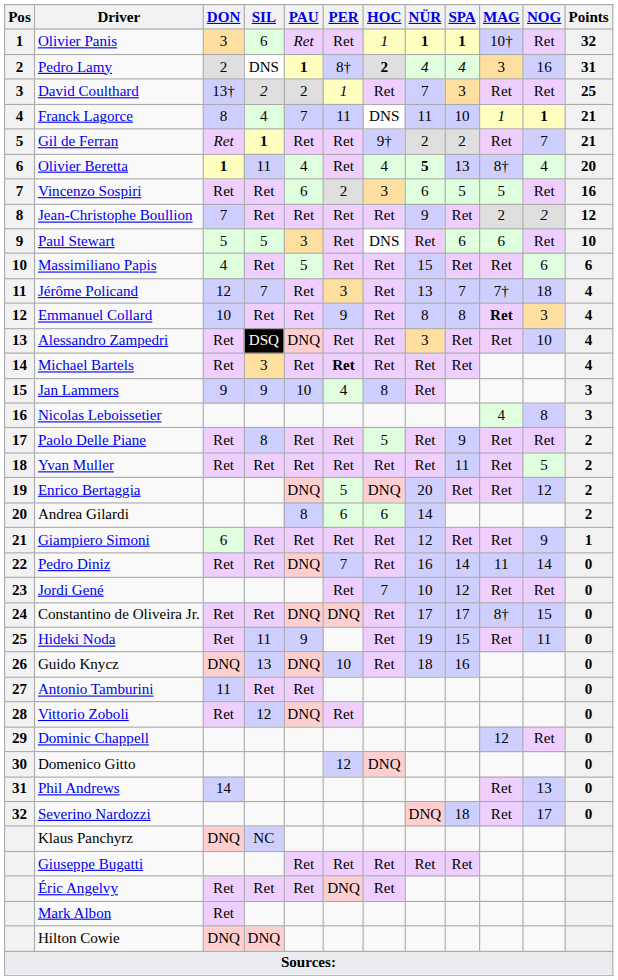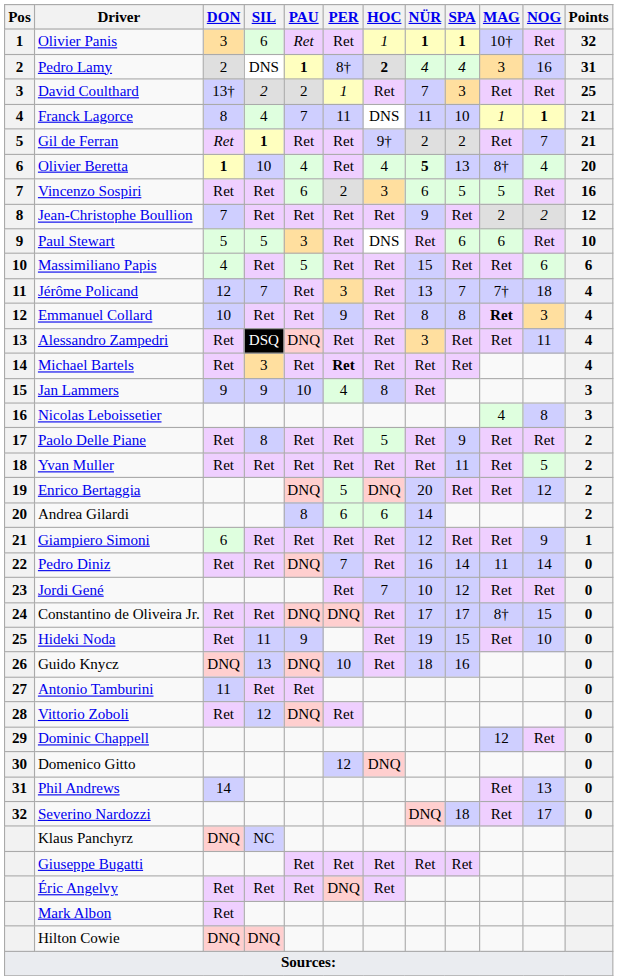 <table class="wikitable" style="font-size: 85%; text-align:center">
 <tr align="center" style="background:#CCCCCC;">
 <th>Pos</th>
 <th>Driver</th>
 <th><a href='#'>DON</a><br></th>
 <th><a href='#'>SIL</a><br></th>
 <th><a href='#'>PAU</a><br></th>
 <th><a href='#'>PER</a><br></th>
 <th><a href='#'>HOC</a><br></th>
 <th><a href='#'>NÜR</a><br></th>
 <th><a href='#'>SPA</a><br></th>
 <th><a href='#'>MAG</a><br></th>
 <th><a href='#'>NOG</a><br></th>
 <th>Points</th>
 </tr>
 <tr>
 <th>1</th>
 <td align="left"> <a href='#'>Olivier Panis</a></td>
 <td style="background:#FFDF9F;">3</td>
 <td style="background:#DFFFDF;">6</td>
 <td style="background:#EFCFFF;"><em>Ret</em></td>
 <td style="background:#EFCFFF;">Ret</td>
 <td style="background:#FFFFBF;"><em>1</em></td>
 <td style="background:#FFFFBF;"><strong>1</strong></td>
 <td style="background:#FFFFBF;"><strong>1</strong></td>
 <td style="background:#CFCFFF;">10†</td>
 <td style="background:#EFCFFF;">Ret</td>
 <th>32</th>
 </tr>
 <tr>
 <th>2</th>
 <td align="left"> <a href='#'>Pedro Lamy</a></td>
 <td style="background:#DFDFDF;">2</td>
 <td style="background:#FFFFFF;">DNS</td>
 <td style="background:#FFFFBF;"><strong>1</strong></td>
 <td style="background:#CFCFFF;">8†</td>
 <td style="background:#DFDFDF;"><strong>2</strong></td>
 <td style="background:#DFFFDF;"><em>4</em></td>
 <td style="background:#DFFFDF;"><em>4</em></td>
 <td style="background:#FFDF9F;">3</td>
 <td style="background:#CFCFFF;">16</td>
 <th>31</th>
 </tr>
 <tr>
 <th>3</th>
 <td align="left"> <a href='#'>David Coulthard</a></td>
 <td style="background:#CFCFFF;">13†</td>
 <td style="background:#DFDFDF;"><em>2</em></td>
 <td style="background:#DFDFDF;">2</td>
 <td style="background:#FFFFBF;"><em>1</em></td>
 <td style="background:#EFCFFF;">Ret</td>
 <td style="background:#CFCFFF;">7</td>
 <td style="background:#FFDF9F;">3</td>
 <td style="background:#EFCFFF;">Ret</td>
 <td style="background:#EFCFFF;">Ret</td>
 <th>25</th>
 </tr>
 <tr>
 <th>4</th>
 <td align="left"> <a href='#'>Franck Lagorce</a></td>
 <td style="background:#CFCFFF;">8</td>
 <td style="background:#DFFFDF;">4</td>
 <td style="background:#CFCFFF;">7</td>
 <td style="background:#CFCFFF;">11</td>
 <td style="background:#FFFFFF;">DNS</td>
 <td style="background:#CFCFFF;">11</td>
 <td style="background:#CFCFFF;">10</td>
 <td style="background:#FFFFBF;"><em>1</em></td>
 <td style="background:#FFFFBF;"><strong>1</strong></td>
 <th>21</th>
 </tr>
 <tr>
 <th>5</th>
 <td align="left"> <a href='#'>Gil de Ferran</a></td>
 <td style="background:#EFCFFF;"><em>Ret</em></td>
 <td style="background:#FFFFBF;"><strong>1</strong></td>
 <td style="background:#EFCFFF;">Ret</td>
 <td style="background:#EFCFFF;">Ret</td>
 <td style="background:#CFCFFF;">9†</td>
 <td style="background:#DFDFDF;">2</td>
 <td style="background:#DFDFDF;">2</td>
 <td style="background:#EFCFFF;">Ret</td>
 <td style="background:#CFCFFF;">7</td>
 <th>21</th>
 </tr>
 <tr>
 <th>6</th>
 <td align="left"> <a href='#'>Olivier Beretta</a></td>
 <td style="background:#FFFFBF;"><strong>1</strong></td>
-<td style="background:#CFCFFF;">11</td>
+<td style="background:#CFCFFF;">10</td>
 <td style="background:#DFFFDF;">4</td>
 <td style="background:#EFCFFF;">Ret</td>
 <td style="background:#DFFFDF;">4</td>
 <td style="background:#DFFFDF;"><strong>5</strong></td>
 <td style="background:#CFCFFF;">13</td>
 <td style="background:#CFCFFF;">8†</td>
 <td style="background:#DFFFDF;">4</td>
 <th>20</th>
 </tr>
 <tr>
 <th>7</th>
 <td align="left"> <a href='#'>Vincenzo Sospiri</a></td>
 <td style="background:#EFCFFF;">Ret</td>
 <td style="background:#EFCFFF;">Ret</td>
 <td style="background:#DFFFDF;">6</td>
 <td style="background:#DFDFDF;">2</td>
 <td style="background:#FFDF9F;">3</td>
 <td style="background:#DFFFDF;">6</td>
 <td style="background:#DFFFDF;">5</td>
 <td style="background:#DFFFDF;">5</td>
 <td style="background:#EFCFFF;">Ret</td>
 <th>16</th>
 </tr>
 <tr>
 <th>8</th>
 <td align="left"> <a href='#'>Jean-Christophe Boullion</a></td>
 <td style="background:#CFCFFF;">7</td>
 <td style="background:#EFCFFF;">Ret</td>
 <td style="background:#EFCFFF;">Ret</td>
 <td style="background:#EFCFFF;">Ret</td>
 <td style="background:#EFCFFF;">Ret</td>
 <td style="background:#CFCFFF;">9</td>
 <td style="background:#EFCFFF;">Ret</td>
 <td style="background:#DFDFDF;">2</td>
 <td style="background:#DFDFDF;"><em>2</em></td>
 <th>12</th>
 </tr>
 <tr>
 <th>9</th>
 <td align="left"> <a href='#'>Paul Stewart</a></td>
 <td style="background:#DFFFDF;">5</td>
 <td style="background:#DFFFDF;">5</td>
 <td style="background:#FFDF9F;">3</td>
 <td style="background:#EFCFFF;">Ret</td>
 <td style="background:#FFFFFF;">DNS</td>
 <td style="background:#EFCFFF;">Ret</td>
 <td style="background:#DFFFDF;">6</td>
 <td style="background:#DFFFDF;">6</td>
 <td style="background:#EFCFFF;">Ret</td>
 <th>10</th>
 </tr>
 <tr>
 <th>10</th>
 <td align="left"> <a href='#'>Massimiliano Papis</a></td>
 <td style="background:#DFFFDF;">4</td>
 <td style="background:#EFCFFF;">Ret</td>
 <td style="background:#DFFFDF;">5</td>
 <td style="background:#EFCFFF;">Ret</td>
 <td style="background:#EFCFFF;">Ret</td>
 <td style="background:#CFCFFF;">15</td>
 <td style="background:#EFCFFF;">Ret</td>
 <td style="background:#EFCFFF;">Ret</td>
 <td style="background:#DFFFDF;">6</td>
 <th>6</th>
 </tr>
 <tr>
 <th>11</th>
 <td align="left"> <a href='#'>Jérôme Policand</a></td>
 <td style="background:#CFCFFF;">12</td>
 <td style="background:#CFCFFF;">7</td>
 <td style="background:#EFCFFF;">Ret</td>
 <td style="background:#FFDF9F;">3</td>
 <td style="background:#EFCFFF;">Ret</td>
 <td style="background:#CFCFFF;">13</td>
 <td style="background:#CFCFFF;">7</td>
 <td style="background:#CFCFFF;">7†</td>
 <td style="background:#CFCFFF;">18</td>
 <th>4</th>
 </tr>
 <tr>
 <th>12</th>
 <td align="left"> <a href='#'>Emmanuel Collard</a></td>
 <td style="background:#CFCFFF;">10</td>
 <td style="background:#EFCFFF;">Ret</td>
 <td style="background:#EFCFFF;">Ret</td>
 <td style="background:#CFCFFF;">9</td>
 <td style="background:#EFCFFF;">Ret</td>
 <td style="background:#CFCFFF;">8</td>
 <td style="background:#CFCFFF;">8</td>
 <td style="background:#EFCFFF;"><strong>Ret</strong></td>
 <td style="background:#FFDF9F;">3</td>
 <th>4</th>
 </tr>
 <tr>
 <th>13</th>
 <td align="left"> <a href='#'>Alessandro Zampedri</a></td>
 <td style="background:#EFCFFF;">Ret</td>
 <td style="background:#000000; color:white">DSQ</td>
 <td style="background:#FFCFCF;">DNQ</td>
 <td style="background:#EFCFFF;">Ret</td>
 <td style="background:#EFCFFF;">Ret</td>
 <td style="background:#FFDF9F;">3</td>
 <td style="background:#EFCFFF;">Ret</td>
 <td style="background:#EFCFFF;">Ret</td>
-<td style="background:#CFCFFF;">10</td>
+<td style="background:#CFCFFF;">11</td>
 <th>4</th>
 </tr>
 <tr>
 <th>14</th>
 <td align="left"> <a href='#'>Michael Bartels</a></td>
 <td style="background:#EFCFFF;">Ret</td>
 <td style="background:#FFDF9F;">3</td>
 <td style="background:#EFCFFF;">Ret</td>
 <td style="background:#EFCFFF;"><strong>Ret</strong></td>
 <td style="background:#EFCFFF;">Ret</td>
 <td style="background:#EFCFFF;">Ret</td>
 <td style="background:#EFCFFF;">Ret</td>
 <td></td>
 <td></td>
 <th>4</th>
 </tr>
 <tr>
 <th>15</th>
 <td align="left"> <a href='#'>Jan Lammers</a></td>
 <td style="background:#CFCFFF;">9</td>
 <td style="background:#CFCFFF;">9</td>
 <td style="background:#CFCFFF;">10</td>
 <td style="background:#DFFFDF;">4</td>
 <td style="background:#CFCFFF;">8</td>
 <td style="background:#EFCFFF;">Ret</td>
 <td></td>
 <td></td>
 <td></td>
 <th>3</th>
 </tr>
 <tr>
 <th>16</th>
 <td align="left"> <a href='#'>Nicolas Leboissetier</a></td>
 <td></td>
 <td></td>
 <td></td>
 <td></td>
 <td></td>
 <td></td>
 <td></td>
 <td style="background:#DFFFDF;">4</td>
 <td style="background:#CFCFFF;">8</td>
 <th>3</th>
 </tr>
 <tr>
 <th>17</th>
 <td align="left"> <a href='#'>Paolo Delle Piane</a></td>
 <td style="background:#EFCFFF;">Ret</td>
 <td style="background:#CFCFFF;">8</td>
 <td style="background:#EFCFFF;">Ret</td>
 <td style="background:#EFCFFF;">Ret</td>
 <td style="background:#DFFFDF;">5</td>
 <td style="background:#EFCFFF;">Ret</td>
 <td style="background:#CFCFFF;">9</td>
 <td style="background:#EFCFFF;">Ret</td>
 <td style="background:#EFCFFF;">Ret</td>
 <th>2</th>
 </tr>
 <tr>
 <th>18</th>
 <td align="left"> <a href='#'>Yvan Muller</a></td>
 <td style="background:#EFCFFF;">Ret</td>
 <td style="background:#EFCFFF;">Ret</td>
 <td style="background:#EFCFFF;">Ret</td>
 <td style="background:#EFCFFF;">Ret</td>
 <td style="background:#EFCFFF;">Ret</td>
 <td style="background:#EFCFFF;">Ret</td>
 <td style="background:#CFCFFF;">11</td>
 <td style="background:#EFCFFF;">Ret</td>
 <td style="background:#DFFFDF;">5</td>
 <th>2</th>
 </tr>
 <tr>
 <th>19</th>
 <td align="left"> <a href='#'>Enrico Bertaggia</a></td>
 <td></td>
 <td></td>
 <td style="background:#FFCFCF;">DNQ</td>
 <td style="background:#DFFFDF;">5</td>
 <td style="background:#FFCFCF;">DNQ</td>
 <td style="background:#CFCFFF;">20</td>
 <td style="background:#EFCFFF;">Ret</td>
 <td style="background:#EFCFFF;">Ret</td>
 <td style="background:#CFCFFF;">12</td>
 <th>2</th>
 </tr>
 <tr>
 <th>20</th>
 <td align="left"> Andrea Gilardi</td>
 <td></td>
 <td></td>
 <td style="background:#CFCFFF;">8</td>
 <td style="background:#DFFFDF;">6</td>
 <td style="background:#DFFFDF;">6</td>
 <td style="background:#CFCFFF;">14</td>
 <td></td>
 <td></td>
 <td></td>
 <th>2</th>
 </tr>
 <tr>
 <th>21</th>
 <td align="left"> <a href='#'>Giampiero Simoni</a></td>
 <td style="background:#DFFFDF;">6</td>
 <td style="background:#EFCFFF;">Ret</td>
 <td style="background:#EFCFFF;">Ret</td>
 <td style="background:#EFCFFF;">Ret</td>
 <td style="background:#EFCFFF;">Ret</td>
 <td style="background:#CFCFFF;">12</td>
 <td style="background:#EFCFFF;">Ret</td>
 <td style="background:#EFCFFF;">Ret</td>
 <td style="background:#CFCFFF;">9</td>
 <th>1</th>
 </tr>
 <tr>
 <th>22</th>
 <td align="left"> <a href='#'>Pedro Diniz</a></td>
 <td style="background:#EFCFFF;">Ret</td>
 <td style="background:#EFCFFF;">Ret</td>
 <td style="background:#FFCFCF;">DNQ</td>
 <td style="background:#CFCFFF;">7</td>
 <td style="background:#EFCFFF;">Ret</td>
 <td style="background:#CFCFFF;">16</td>
 <td style="background:#CFCFFF;">14</td>
 <td style="background:#CFCFFF;">11</td>
 <td style="background:#CFCFFF;">14</td>
 <th>0</th>
 </tr>
 <tr>
 <th>23</th>
 <td align="left"> <a href='#'>Jordi Gené</a></td>
 <td></td>
 <td></td>
 <td></td>
 <td style="background:#EFCFFF;">Ret</td>
 <td style="background:#CFCFFF;">7</td>
 <td style="background:#CFCFFF;">10</td>
 <td style="background:#CFCFFF;">12</td>
 <td style="background:#EFCFFF;">Ret</td>
 <td style="background:#EFCFFF;">Ret</td>
 <th>0</th>
 </tr>
 <tr>
 <th>24</th>
 <td align="left"> Constantino de Oliveira Jr.</td>
 <td style="background:#EFCFFF;">Ret</td>
 <td style="background:#EFCFFF;">Ret</td>
 <td style="background:#FFCFCF;">DNQ</td>
 <td style="background:#FFCFCF;">DNQ</td>
 <td style="background:#EFCFFF;">Ret</td>
 <td style="background:#CFCFFF;">17</td>
 <td style="background:#CFCFFF;">17</td>
 <td style="background:#CFCFFF;">8†</td>
 <td style="background:#CFCFFF;">15</td>
 <th>0</th>
 </tr>
 <tr>
 <th>25</th>
 <td align="left"> <a href='#'>Hideki Noda</a></td>
 <td style="background:#EFCFFF;">Ret</td>
 <td style="background:#CFCFFF;">11</td>
 <td style="background:#CFCFFF;">9</td>
 <td></td>
 <td style="background:#EFCFFF;">Ret</td>
 <td style="background:#CFCFFF;">19</td>
 <td style="background:#CFCFFF;">15</td>
 <td style="background:#EFCFFF;">Ret</td>
-<td style="background:#CFCFFF;">11</td>
+<td style="background:#CFCFFF;">10</td>
 <th>0</th>
 </tr>
 <tr>
 <th>26</th>
 <td align="left"> Guido Knycz</td>
 <td style="background:#FFCFCF;">DNQ</td>
 <td style="background:#CFCFFF;">13</td>
 <td style="background:#FFCFCF;">DNQ</td>
 <td style="background:#CFCFFF;">10</td>
 <td style="background:#EFCFFF;">Ret</td>
 <td style="background:#CFCFFF;">18</td>
 <td style="background:#CFCFFF;">16</td>
 <td></td>
 <td></td>
 <th>0</th>
 </tr>
 <tr>
 <th>27</th>
 <td align="left"> <a href='#'>Antonio Tamburini</a></td>
 <td style="background:#CFCFFF;">11</td>
 <td style="background:#EFCFFF;">Ret</td>
 <td style="background:#EFCFFF;">Ret</td>
 <td></td>
 <td></td>
 <td></td>
 <td></td>
 <td></td>
 <td></td>
 <th>0</th>
 </tr>
 <tr>
 <th>28</th>
 <td align="left"> <a href='#'>Vittorio Zoboli</a></td>
 <td style="background:#EFCFFF;">Ret</td>
 <td style="background:#CFCFFF;">12</td>
 <td style="background:#FFCFCF;">DNQ</td>
 <td style="background:#EFCFFF;">Ret</td>
 <td></td>
 <td></td>
 <td></td>
 <td></td>
 <td></td>
 <th>0</th>
 </tr>
 <tr>
 <th>29</th>
 <td align="left"> <a href='#'>Dominic Chappell</a></td>
 <td></td>
 <td></td>
 <td></td>
 <td></td>
 <td></td>
 <td></td>
 <td></td>
 <td style="background:#CFCFFF;">12</td>
 <td style="background:#EFCFFF;">Ret</td>
 <th>0</th>
 </tr>
 <tr>
 <th>30</th>
 <td align="left"> Domenico Gitto</td>
 <td></td>
 <td></td>
 <td></td>
 <td style="background:#CFCFFF;">12</td>
 <td style="background:#FFCFCF;">DNQ</td>
 <td></td>
 <td></td>
 <td></td>
 <td></td>
 <th>0</th>
 </tr>
 <tr>
 <th>31</th>
 <td align="left"> <a href='#'>Phil Andrews</a></td>
 <td style="background:#CFCFFF;">14</td>
 <td></td>
 <td></td>
 <td></td>
 <td></td>
 <td></td>
 <td></td>
 <td style="background:#EFCFFF;">Ret</td>
 <td style="background:#CFCFFF;">13</td>
 <th>0</th>
 </tr>
 <tr>
 <th>32</th>
 <td align="left"> <a href='#'>Severino Nardozzi</a></td>
 <td></td>
 <td></td>
 <td></td>
 <td></td>
 <td></td>
 <td style="background:#FFCFCF;">DNQ</td>
 <td style="background:#CFCFFF;">18</td>
 <td style="background:#EFCFFF;">Ret</td>
 <td style="background:#CFCFFF;">17</td>
 <th>0</th>
 </tr>
 <tr>
 <th></th>
 <td align="left"> Klaus Panchyrz</td>
 <td style="background:#FFCFCF;">DNQ</td>
 <td style="background:#CFCFFF;">NC</td>
 <td></td>
 <td></td>
 <td></td>
 <td></td>
 <td></td>
 <td></td>
 <td></td>
 <th></th>
 </tr>
 <tr>
 <th></th>
 <td align="left"> <a href='#'>Giuseppe Bugatti</a></td>
 <td></td>
 <td></td>
 <td style="background:#EFCFFF;">Ret</td>
 <td style="background:#EFCFFF;">Ret</td>
 <td style="background:#EFCFFF;">Ret</td>
 <td style="background:#EFCFFF;">Ret</td>
 <td style="background:#EFCFFF;">Ret</td>
 <td></td>
 <td></td>
 <th></th>
 </tr>
 <tr>
 <th></th>
 <td align="left"> <a href='#'>Éric Angelvy</a></td>
 <td style="background:#EFCFFF;">Ret</td>
 <td style="background:#EFCFFF;">Ret</td>
 <td style="background:#EFCFFF;">Ret</td>
 <td style="background:#FFCFCF;">DNQ</td>
 <td style="background:#EFCFFF;">Ret</td>
 <td></td>
 <td></td>
 <td></td>
 <td></td>
 <th></th>
 </tr>
 <tr>
 <th></th>
 <td align="left"> <a href='#'>Mark Albon</a></td>
 <td style="background:#EFCFFF;">Ret</td>
 <td></td>
 <td></td>
 <td></td>
 <td></td>
 <td></td>
 <td></td>
 <td></td>
 <td></td>
 <th></th>
 </tr>
 <tr>
 <th></th>
 <td align="left"> Hilton Cowie</td>
 <td style="background:#FFCFCF;">DNQ</td>
 <td style="background:#FFCFCF;">DNQ</td>
 <td></td>
 <td></td>
 <td></td>
 <td></td>
 <td></td>
 <td></td>
 <td></td>
 <th></th>
 </tr>
 <tr>
 <td colspan="15" style="background-color:#EAECF0;text-align:center"><strong>Sources:</strong></td>
 </tr>
 </table>
